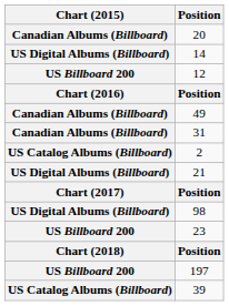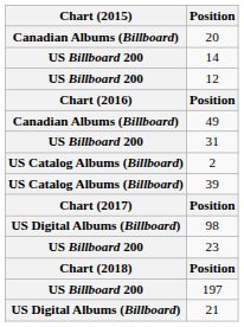 <table class="wikitable sortable plainrowheaders" style="text-align:center">
 <tr>
 <th scope="col">Chart (2015)</th>
 <th scope="col">Position</th>
 </tr>
 <tr>
 <th scope="row">Canadian Albums (<em>Billboard</em>)</th>
 <td>20</td>
 </tr>
 <tr>
-<th scope="row">US Digital Albums (<em>Billboard</em>)</th>
+<th scope="row">US <em>Billboard</em> 200</th>
 <td>14</td>
 </tr>
 <tr>
 <th scope="row">US <em>Billboard</em> 200</th>
 <td>12</td>
 </tr>
 <tr>
 <th scope="col">Chart (2016)</th>
 <th scope="col">Position</th>
 </tr>
 <tr>
 <th scope="row">Canadian Albums (<em>Billboard</em>)</th>
 <td>49</td>
 </tr>
 <tr>
-<th scope="row">Canadian Albums (<em>Billboard</em>)</th>
+<th scope="row">US <em>Billboard</em> 200</th>
 <td>31</td>
 </tr>
 <tr>
 <th scope="row">US Catalog Albums (<em>Billboard</em>)</th>
 <td>2</td>
 </tr>
 <tr>
-<th scope="row">US Digital Albums (<em>Billboard</em>)</th>
-<td>21</td>
+<th scope="row">US Catalog Albums (<em>Billboard</em>)</th>
+<td>39</td>
 </tr>
 <tr>
 <th scope="col">Chart (2017)</th>
 <th scope="col">Position</th>
 </tr>
 <tr>
 <th scope="row">US Digital Albums (<em>Billboard</em>)</th>
 <td>98</td>
 </tr>
 <tr>
 <th scope="row">US <em>Billboard</em> 200</th>
 <td>23</td>
 </tr>
 <tr>
 <th scope="col">Chart (2018)</th>
 <th scope="col">Position</th>
 </tr>
 <tr>
 <th scope="row">US <em>Billboard</em> 200</th>
 <td>197</td>
 </tr>
 <tr>
-<th scope="row">US Catalog Albums (<em>Billboard</em>)</th>
-<td>39</td>
+<th scope="row">US Digital Albums (<em>Billboard</em>)</th>
+<td>21</td>
 </tr>
 </table>
